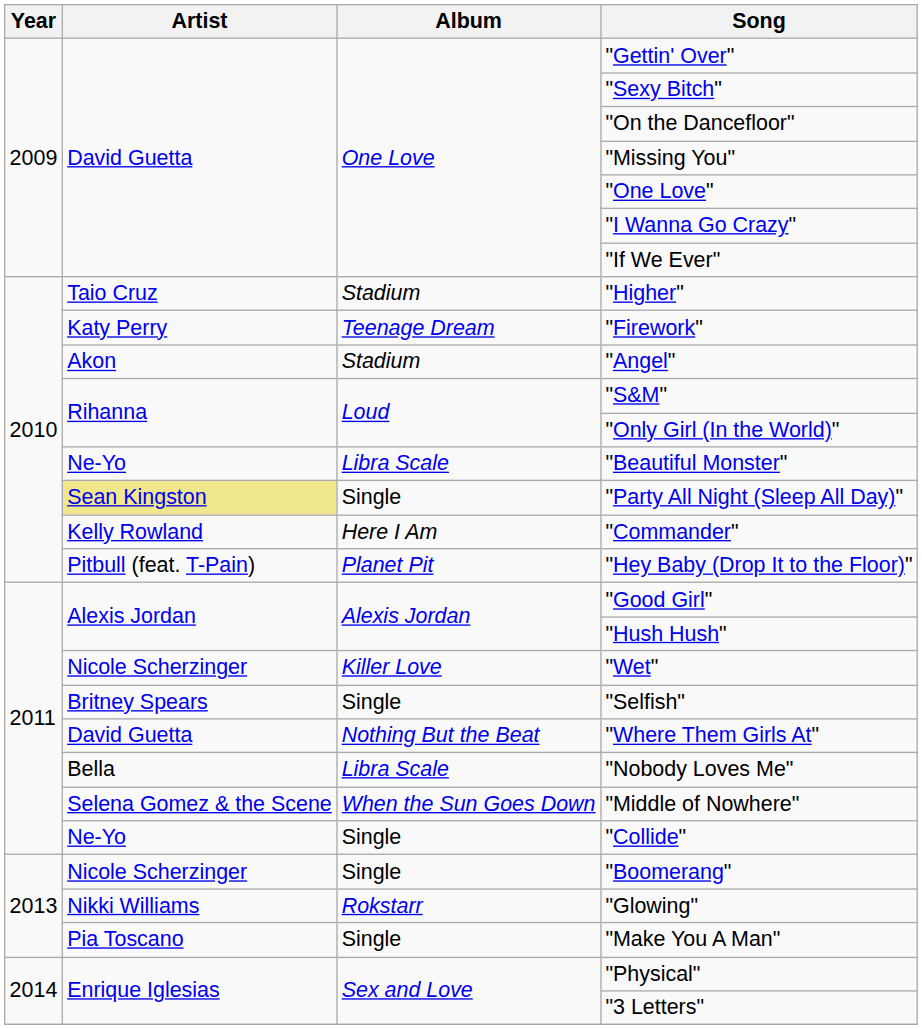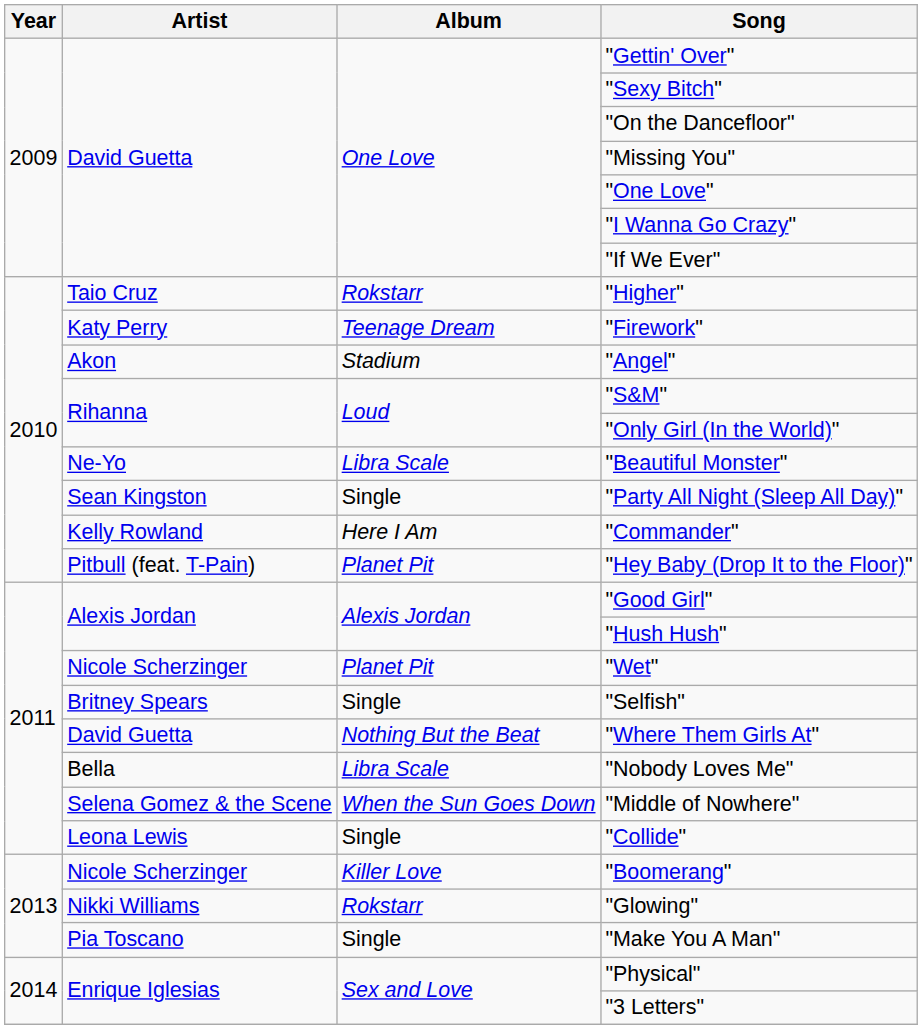 <table class="wikitable">
 <tr>
 <th>Year</th>
 <th>Artist</th>
 <th>Album</th>
 <th>Song</th>
 </tr>
 <tr>
 <td rowspan="7">2009</td>
 <td rowspan="7"><a href='#'>David Guetta</a></td>
 <td rowspan="7"><em><a href='#'>One Love</a></em></td>
 <td>"<a href='#'>Gettin' Over</a>"</td>
 </tr>
 <tr>
 <td>"<a href='#'>Sexy Bitch</a>"</td>
 </tr>
 <tr>
 <td>"On the Dancefloor"</td>
 </tr>
 <tr>
 <td>"Missing You"</td>
 </tr>
 <tr>
 <td>"<a href='#'>One Love</a>"</td>
 </tr>
 <tr>
 <td>"<a href='#'>I Wanna Go Crazy</a>"</td>
 </tr>
 <tr>
 <td>"If We Ever"</td>
 </tr>
 <tr>
 <td rowspan="9">2010</td>
 <td><a href='#'>Taio Cruz</a></td>
-<td><em>Stadium</em></td>
+<td><em><a href='#'>Rokstarr</a></em></td>
 <td>"<a href='#'>Higher</a>"</td>
 </tr>
 <tr>
 <td><a href='#'>Katy Perry</a></td>
 <td><em><a href='#'>Teenage Dream</a></em></td>
 <td>"<a href='#'>Firework</a>"</td>
 </tr>
 <tr>
 <td><a href='#'>Akon</a></td>
 <td><em>Stadium</em></td>
 <td>"<a href='#'>Angel</a>"</td>
 </tr>
 <tr>
 <td rowspan="2"><a href='#'>Rihanna</a></td>
 <td rowspan="2"><em><a href='#'>Loud</a></em></td>
 <td>"<a href='#'>S&M</a>"</td>
 </tr>
 <tr>
 <td>"<a href='#'>Only Girl (In the World)</a>"</td>
 </tr>
 <tr>
 <td><a href='#'>Ne-Yo</a></td>
 <td><em><a href='#'>Libra Scale</a></em></td>
 <td>"<a href='#'>Beautiful Monster</a>"</td>
 </tr>
 <tr>
-<td style="background: khaki;"><a href='#'>Sean Kingston</a></td>
+<td><a href='#'>Sean Kingston</a></td>
 <td>Single</td>
 <td>"<a href='#'>Party All Night (Sleep All Day)</a>"</td>
 </tr>
 <tr>
 <td><a href='#'>Kelly Rowland</a></td>
 <td><em>Here I Am</em></td>
 <td>"<a href='#'>Commander</a>"</td>
 </tr>
 <tr>
 <td><a href='#'>Pitbull</a> (feat. <a href='#'>T-Pain</a>)</td>
 <td><em><a href='#'>Planet Pit</a></em></td>
 <td>"<a href='#'>Hey Baby (Drop It to the Floor)</a>"</td>
 </tr>
 <tr>
 <td rowspan="8">2011</td>
 <td rowspan="2"><a href='#'>Alexis Jordan</a></td>
 <td rowspan="2"><em><a href='#'>Alexis Jordan</a></em></td>
 <td>"<a href='#'>Good Girl</a>"</td>
 </tr>
 <tr>
 <td>"<a href='#'>Hush Hush</a>"</td>
 </tr>
 <tr>
 <td><a href='#'>Nicole Scherzinger</a></td>
-<td><em><a href='#'>Killer Love</a></em></td>
+<td><em><a href='#'>Planet Pit</a></em></td>
 <td>"<a href='#'>Wet</a>"</td>
 </tr>
 <tr>
 <td><a href='#'>Britney Spears</a></td>
 <td>Single</td>
 <td>"Selfish"</td>
 </tr>
 <tr>
 <td><a href='#'>David Guetta</a></td>
 <td><em><a href='#'>Nothing But the Beat</a></em></td>
 <td>"<a href='#'>Where Them Girls At</a>"</td>
 </tr>
 <tr>
 <td>Bella</td>
 <td><em><a href='#'>Libra Scale</a></em></td>
 <td>"Nobody Loves Me"</td>
 </tr>
 <tr>
 <td><a href='#'>Selena Gomez & the Scene</a></td>
 <td><em><a href='#'>When the Sun Goes Down</a></em></td>
 <td>"Middle of Nowhere"</td>
 </tr>
 <tr>
-<td><a href='#'>Ne-Yo</a></td>
+<td><a href='#'>Leona Lewis</a></td>
 <td>Single</td>
 <td>"<a href='#'>Collide</a>"</td>
 </tr>
 <tr>
 <td rowspan="3">2013</td>
 <td><a href='#'>Nicole Scherzinger</a></td>
-<td>Single</td>
+<td><em><a href='#'>Killer Love</a></em></td>
 <td>"<a href='#'>Boomerang</a>"</td>
 </tr>
 <tr>
 <td><a href='#'>Nikki Williams</a></td>
 <td><em><a href='#'>Rokstarr</a></em></td>
 <td>"Glowing"</td>
 </tr>
 <tr>
 <td><a href='#'>Pia Toscano</a></td>
 <td>Single</td>
 <td>"Make You A Man"</td>
 </tr>
 <tr>
 <td rowspan="2">2014</td>
 <td rowspan="2"><a href='#'>Enrique Iglesias</a></td>
 <td rowspan="2"><em><a href='#'>Sex and Love</a></em></td>
 <td>"Physical"</td>
 </tr>
 <tr>
 <td>"3 Letters"</td>
 </tr>
 <tr>
 </tr>
 </table>
